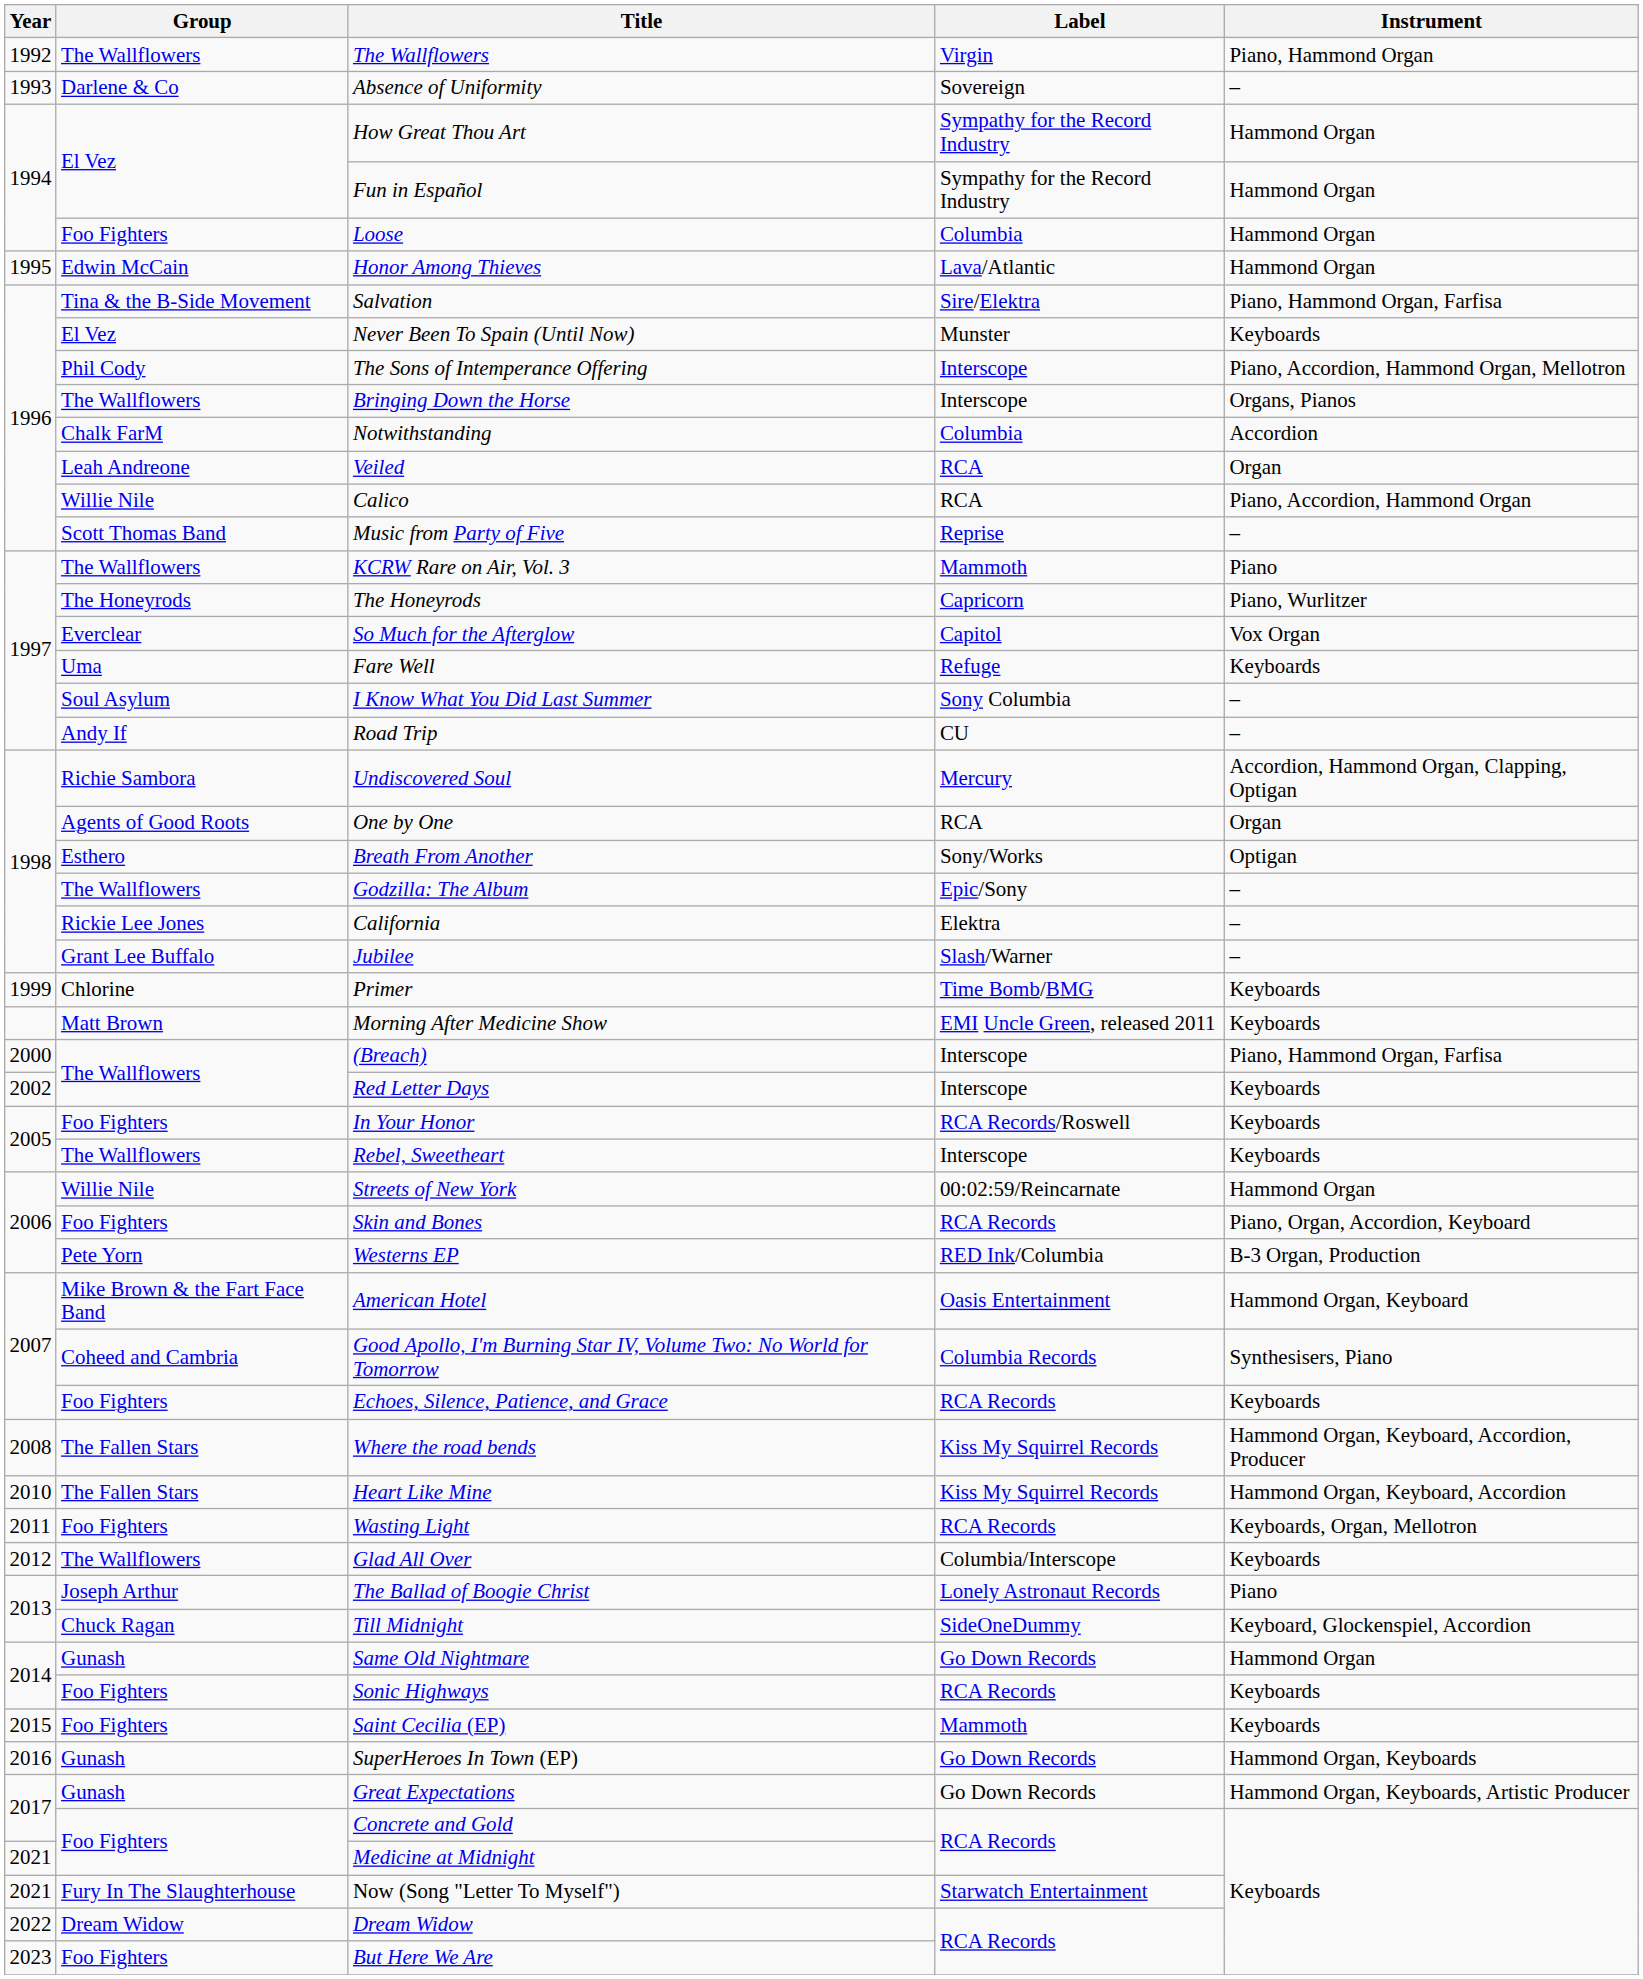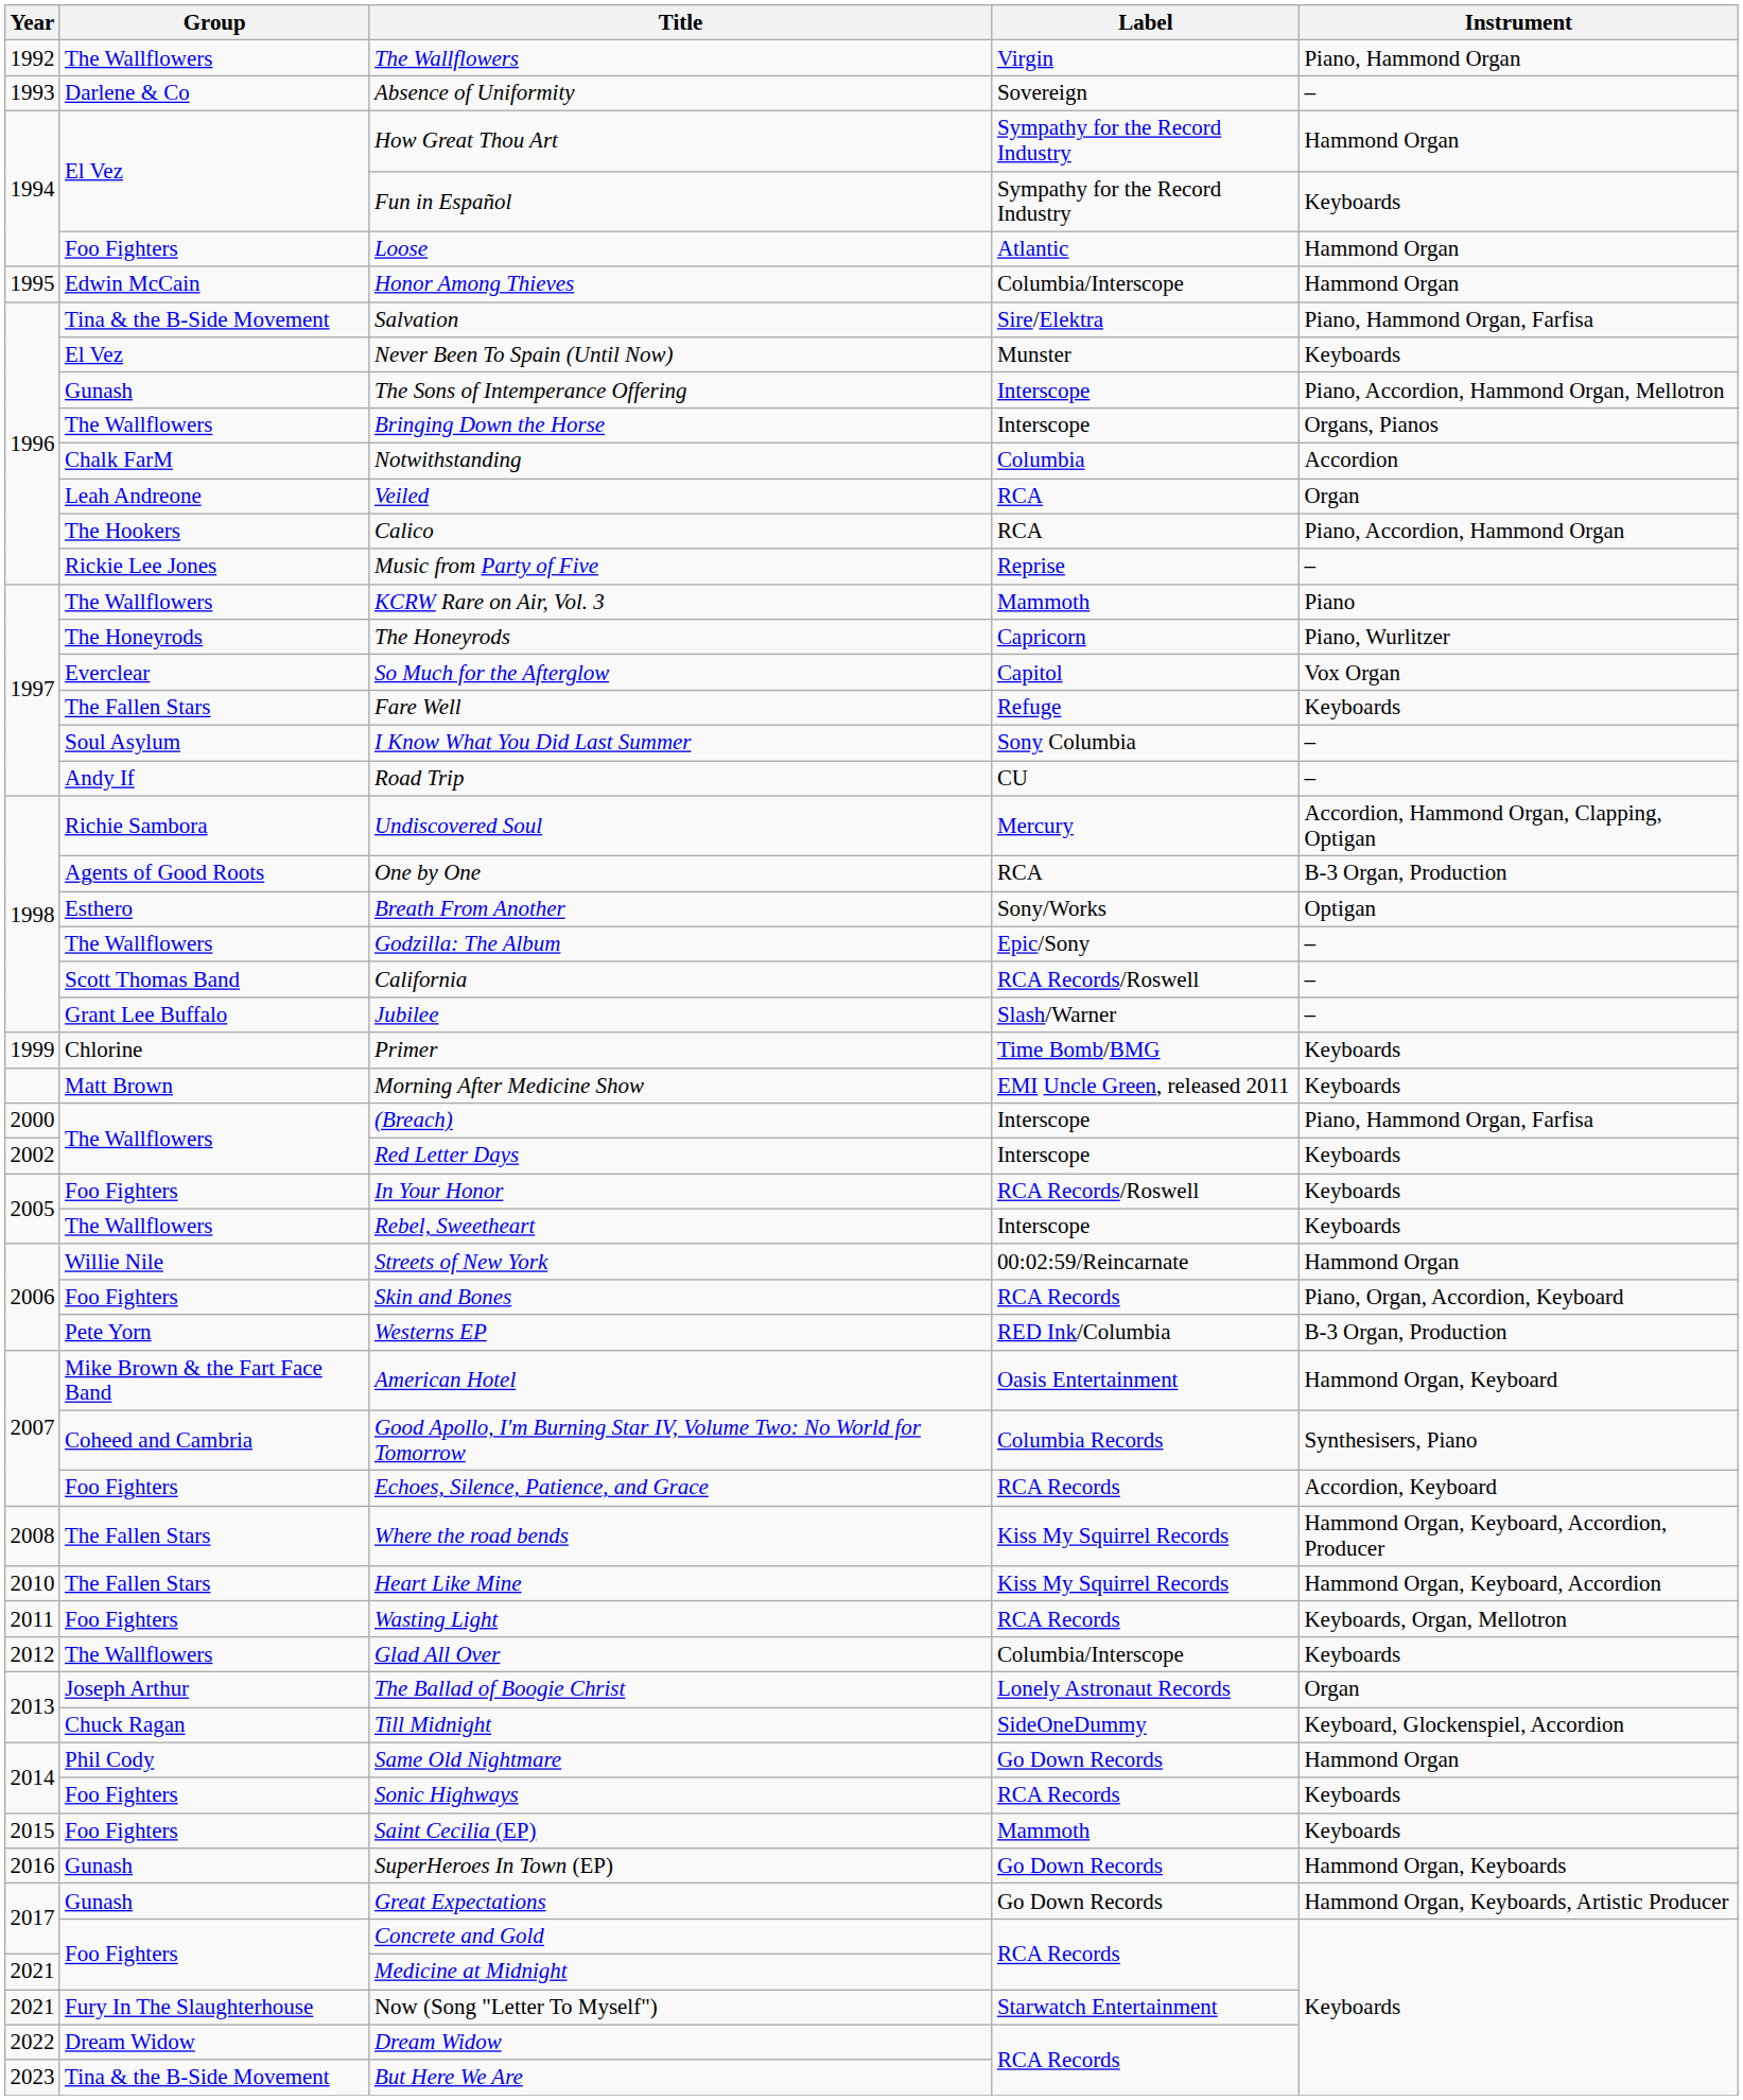 <table class="wikitable">
 <tr>
 <th>Year</th>
 <th>Group</th>
 <th>Title</th>
 <th>Label</th>
 <th>Instrument</th>
 </tr>
 <tr>
 <td>1992</td>
 <td><a href='#'>The Wallflowers</a></td>
 <td><em><a href='#'>The Wallflowers</a></em></td>
 <td><a href='#'>Virgin</a></td>
 <td>Piano, Hammond Organ</td>
 </tr>
 <tr>
 <td>1993</td>
 <td><a href='#'>Darlene & Co</a></td>
 <td><em>Absence of Uniformity</em></td>
 <td>Sovereign</td>
 <td>–</td>
 </tr>
 <tr>
 <td rowspan="3">1994</td>
 <td rowspan="2"><a href='#'>El Vez</a></td>
 <td><em>How Great Thou Art</em></td>
 <td><a href='#'>Sympathy for the Record Industry</a></td>
 <td>Hammond Organ</td>
 </tr>
 <tr>
 <td><em>Fun in Español</em></td>
 <td>Sympathy for the Record Industry</td>
-<td>Hammond Organ</td>
+<td>Keyboards</td>
 </tr>
 <tr>
 <td><a href='#'>Foo Fighters</a></td>
 <td><em><a href='#'>Loose</a></em></td>
-<td><a href='#'>Columbia</a></td>
+<td><a href='#'>Atlantic</a></td>
 <td>Hammond Organ</td>
 </tr>
 <tr>
 <td>1995</td>
 <td><a href='#'>Edwin McCain</a></td>
 <td><em><a href='#'>Honor Among Thieves</a></em></td>
-<td><a href='#'>Lava</a>/Atlantic</td>
+<td>Columbia/Interscope</td>
 <td>Hammond Organ</td>
 </tr>
 <tr>
 <td rowspan="8">1996</td>
 <td><a href='#'>Tina & the B-Side Movement</a></td>
 <td><em>Salvation</em></td>
 <td><a href='#'>Sire</a>/<a href='#'>Elektra</a></td>
 <td>Piano, Hammond Organ, Farfisa</td>
 </tr>
 <tr>
 <td><a href='#'>El Vez</a></td>
 <td><em>Never Been To Spain (Until Now)</em></td>
 <td>Munster</td>
 <td>Keyboards</td>
 </tr>
 <tr>
-<td><a href='#'>Phil Cody</a></td>
+<td><a href='#'>Gunash</a></td>
 <td><em>The Sons of Intemperance Offering</em></td>
 <td><a href='#'>Interscope</a></td>
 <td>Piano, Accordion, Hammond Organ, Mellotron</td>
 </tr>
 <tr>
 <td><a href='#'>The Wallflowers</a></td>
 <td><em><a href='#'>Bringing Down the Horse</a></em></td>
 <td>Interscope</td>
 <td>Organs, Pianos</td>
 </tr>
 <tr>
 <td><a href='#'>Chalk FarM</a></td>
 <td><em>Notwithstanding</em></td>
 <td><a href='#'>Columbia</a></td>
 <td>Accordion</td>
 </tr>
 <tr>
 <td><a href='#'>Leah Andreone</a></td>
 <td><em><a href='#'>Veiled</a></em></td>
 <td><a href='#'>RCA</a></td>
 <td>Organ</td>
 </tr>
 <tr>
-<td><a href='#'>Willie Nile</a></td>
+<td><a href='#'>The Hookers</a></td>
 <td><em>Calico</em></td>
 <td>RCA</td>
 <td>Piano, Accordion, Hammond Organ</td>
 </tr>
 <tr>
-<td><a href='#'>Scott Thomas Band</a></td>
+<td><a href='#'>Rickie Lee Jones</a></td>
 <td><em>Music from <a href='#'>Party of Five</a></em></td>
 <td><a href='#'>Reprise</a></td>
 <td>–</td>
 </tr>
 <tr>
 <td rowspan="6">1997</td>
 <td><a href='#'>The Wallflowers</a></td>
 <td><em><a href='#'>KCRW</a> Rare on Air, Vol. 3</em></td>
 <td><a href='#'>Mammoth</a></td>
 <td>Piano</td>
 </tr>
 <tr>
 <td><a href='#'>The Honeyrods</a></td>
 <td><em>The Honeyrods</em></td>
 <td><a href='#'>Capricorn</a></td>
 <td>Piano, Wurlitzer</td>
 </tr>
 <tr>
 <td><a href='#'>Everclear</a></td>
 <td><em><a href='#'>So Much for the Afterglow</a></em></td>
 <td><a href='#'>Capitol</a></td>
 <td>Vox Organ</td>
 </tr>
 <tr>
-<td><a href='#'>Uma</a></td>
+<td><a href='#'>The Fallen Stars</a></td>
 <td><em>Fare Well</em></td>
 <td><a href='#'>Refuge</a></td>
 <td>Keyboards</td>
 </tr>
 <tr>
 <td><a href='#'>Soul Asylum</a></td>
 <td><em><a href='#'>I Know What You Did Last Summer</a></em></td>
 <td><a href='#'>Sony</a> Columbia</td>
 <td>–</td>
 </tr>
 <tr>
 <td><a href='#'>Andy If</a></td>
 <td><em>Road Trip</em></td>
 <td>CU</td>
 <td>–</td>
 </tr>
 <tr>
 <td rowspan="6">1998</td>
 <td><a href='#'>Richie Sambora</a></td>
 <td><em><a href='#'>Undiscovered Soul</a></em></td>
 <td><a href='#'>Mercury</a></td>
 <td>Accordion, Hammond Organ, Clapping, Optigan</td>
 </tr>
 <tr>
 <td><a href='#'>Agents of Good Roots</a></td>
 <td><em>One by One</em></td>
 <td>RCA</td>
-<td>Organ</td>
+<td>B-3 Organ, Production</td>
 </tr>
 <tr>
 <td><a href='#'>Esthero</a></td>
 <td><em><a href='#'>Breath From Another</a></em></td>
 <td>Sony/Works</td>
 <td>Optigan</td>
 </tr>
 <tr>
 <td><a href='#'>The Wallflowers</a></td>
 <td><em><a href='#'>Godzilla: The Album</a></em></td>
 <td><a href='#'>Epic</a>/Sony</td>
 <td>–</td>
 </tr>
 <tr>
-<td><a href='#'>Rickie Lee Jones</a></td>
+<td><a href='#'>Scott Thomas Band</a></td>
 <td><em>California</em></td>
-<td>Elektra</td>
+<td><a href='#'>RCA Records</a>/Roswell</td>
 <td>–</td>
 </tr>
 <tr>
 <td><a href='#'>Grant Lee Buffalo</a></td>
 <td><em><a href='#'>Jubilee</a></em></td>
 <td><a href='#'>Slash</a>/Warner</td>
 <td>–</td>
 </tr>
 <tr>
 <td>1999</td>
 <td>Chlorine</td>
 <td><em>Primer</em></td>
 <td><a href='#'>Time Bomb</a>/<a href='#'>BMG</a></td>
 <td>Keyboards</td>
 </tr>
 <tr>
 <td></td>
 <td><a href='#'>Matt Brown</a></td>
 <td><em>Morning After Medicine Show</em></td>
 <td><a href='#'>EMI</a> <a href='#'>Uncle Green</a>, released 2011</td>
 <td>Keyboards</td>
 </tr>
 <tr>
 <td>2000</td>
 <td rowspan="2"><a href='#'>The Wallflowers</a></td>
 <td><em><a href='#'>(Breach)</a></em></td>
 <td>Interscope</td>
 <td>Piano, Hammond Organ, Farfisa</td>
 </tr>
 <tr>
 <td>2002</td>
 <td><em><a href='#'>Red Letter Days</a></em></td>
 <td>Interscope</td>
 <td>Keyboards</td>
 </tr>
 <tr>
 <td rowspan="2">2005</td>
 <td><a href='#'>Foo Fighters</a></td>
 <td><em><a href='#'>In Your Honor</a></em></td>
 <td><a href='#'>RCA Records</a>/Roswell</td>
 <td>Keyboards</td>
 </tr>
 <tr>
 <td><a href='#'>The Wallflowers</a></td>
 <td><em><a href='#'>Rebel, Sweetheart</a></em></td>
 <td>Interscope</td>
 <td>Keyboards</td>
 </tr>
 <tr>
 <td rowspan="3">2006</td>
 <td><a href='#'>Willie Nile</a></td>
 <td><em><a href='#'>Streets of New York</a></em></td>
 <td>00:02:59/Reincarnate</td>
 <td>Hammond Organ</td>
 </tr>
 <tr>
 <td><a href='#'>Foo Fighters</a></td>
 <td><em><a href='#'>Skin and Bones</a></em></td>
 <td><a href='#'>RCA Records</a></td>
 <td>Piano, Organ, Accordion, Keyboard</td>
 </tr>
 <tr>
 <td><a href='#'>Pete Yorn</a></td>
 <td><em><a href='#'>Westerns EP</a></em></td>
 <td><a href='#'>RED Ink</a>/Columbia</td>
 <td>B-3 Organ, Production</td>
 </tr>
 <tr>
 <td rowspan="3">2007</td>
 <td><a href='#'>Mike Brown & the Fart Face Band</a></td>
 <td><em><a href='#'>American Hotel</a></em></td>
 <td><a href='#'>Oasis Entertainment</a></td>
 <td>Hammond Organ, Keyboard</td>
 </tr>
 <tr>
 <td><a href='#'>Coheed and Cambria</a></td>
 <td><em><a href='#'>Good Apollo, I'm Burning Star IV, Volume Two: No World for Tomorrow</a></em></td>
 <td><a href='#'>Columbia Records</a></td>
 <td>Synthesisers, Piano</td>
 </tr>
 <tr>
 <td><a href='#'>Foo Fighters</a></td>
 <td><em><a href='#'>Echoes, Silence, Patience, and Grace</a></em></td>
 <td><a href='#'>RCA Records</a></td>
-<td>Keyboards</td>
+<td>Accordion, Keyboard</td>
 </tr>
 <tr>
 <td>2008</td>
 <td><a href='#'>The Fallen Stars</a></td>
 <td><em><a href='#'>Where the road bends</a></em></td>
 <td><a href='#'>Kiss My Squirrel Records</a></td>
 <td>Hammond Organ, Keyboard, Accordion, Producer</td>
 </tr>
 <tr>
 <td>2010</td>
 <td><a href='#'>The Fallen Stars</a></td>
 <td><em><a href='#'>Heart Like Mine</a></em></td>
 <td><a href='#'>Kiss My Squirrel Records</a></td>
 <td>Hammond Organ, Keyboard, Accordion</td>
 </tr>
 <tr>
 <td>2011</td>
 <td><a href='#'>Foo Fighters</a></td>
 <td><em><a href='#'>Wasting Light</a></em></td>
 <td><a href='#'>RCA Records</a></td>
 <td>Keyboards, Organ, Mellotron</td>
 </tr>
 <tr>
 <td>2012</td>
 <td><a href='#'>The Wallflowers</a></td>
 <td><em><a href='#'>Glad All Over</a></em></td>
 <td>Columbia/Interscope</td>
 <td>Keyboards</td>
 </tr>
 <tr>
 <td rowspan="2">2013</td>
 <td><a href='#'>Joseph Arthur</a></td>
 <td><em><a href='#'>The Ballad of Boogie Christ</a></em></td>
 <td><a href='#'>Lonely Astronaut Records</a></td>
-<td>Piano</td>
+<td>Organ</td>
 </tr>
 <tr>
 <td><a href='#'>Chuck Ragan</a></td>
 <td><em><a href='#'>Till Midnight</a></em></td>
 <td><a href='#'>SideOneDummy</a></td>
 <td>Keyboard, Glockenspiel, Accordion</td>
 </tr>
 <tr>
 <td rowspan="2">2014</td>
-<td><a href='#'>Gunash</a></td>
+<td><a href='#'>Phil Cody</a></td>
 <td><em><a href='#'>Same Old Nightmare</a></em></td>
 <td><a href='#'>Go Down Records</a></td>
 <td>Hammond Organ</td>
 </tr>
 <tr>
 <td><a href='#'>Foo Fighters</a></td>
 <td><em><a href='#'>Sonic Highways</a></em></td>
 <td><a href='#'>RCA Records</a></td>
 <td>Keyboards</td>
 </tr>
 <tr>
 <td rowspan=>2015</td>
 <td><a href='#'>Foo Fighters</a></td>
 <td><a href='#'><em>Saint Cecilia</em> (EP)</a></td>
 <td><a href='#'>Mammoth</a></td>
 <td>Keyboards</td>
 </tr>
 <tr>
 <td rowspan=>2016</td>
 <td><a href='#'>Gunash</a></td>
 <td><em>SuperHeroes In Town</em> (EP)</td>
 <td><a href='#'>Go Down Records</a></td>
 <td>Hammond Organ, Keyboards</td>
 </tr>
 <tr>
 <td rowspan="2">2017</td>
 <td><a href='#'>Gunash</a></td>
 <td><em><a href='#'>Great Expectations</a></em></td>
 <td>Go Down Records</td>
 <td>Hammond Organ, Keyboards, Artistic Producer</td>
 </tr>
 <tr>
 <td rowspan="2"><a href='#'>Foo Fighters</a></td>
 <td><em><a href='#'>Concrete and Gold</a></em></td>
 <td rowspan="2"><a href='#'>RCA Records</a></td>
 <td rowspan="5">Keyboards</td>
 </tr>
 <tr>
 <td rowspan=>2021</td>
 <td><em><a href='#'>Medicine at Midnight</a></em></td>
 </tr>
 <tr>
 <td>2021</td>
 <td><a href='#'>Fury In The Slaughterhouse</a></td>
 <td>Now (Song "Letter To Myself")</td>
 <td><a href='#'>Starwatch Entertainment</a></td>
 </tr>
 <tr>
 <td rowspan=>2022</td>
 <td><a href='#'>Dream Widow</a></td>
 <td><em><a href='#'>Dream Widow</a></em></td>
 <td rowspan="2"><a href='#'>RCA Records</a></td>
 </tr>
 <tr>
 <td rowspan=>2023</td>
-<td><a href='#'>Foo Fighters</a></td>
+<td><a href='#'>Tina & the B-Side Movement</a></td>
 <td><em><a href='#'>But Here We Are</a></em></td>
 </tr>
 </table>
